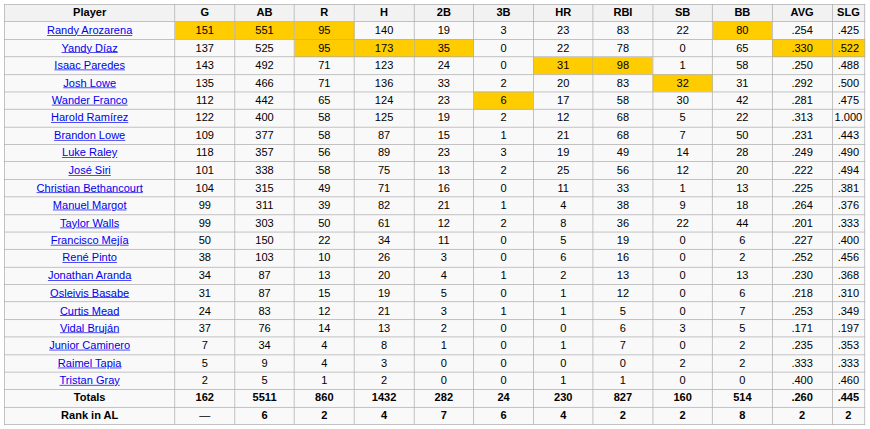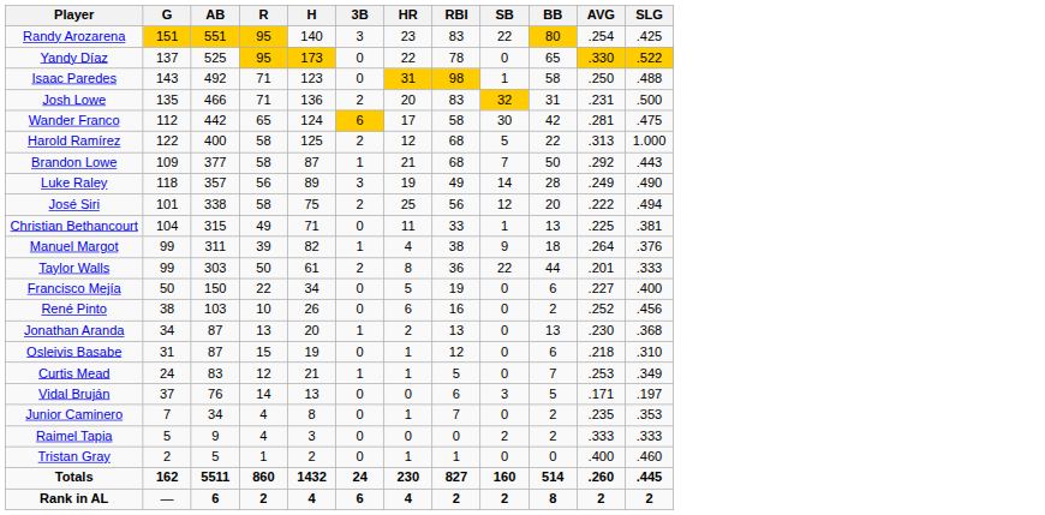 <table class=wikitable style="text-align:center">
 <tr>
 <th bgcolor=#DDDDFF; width="20%">Player</th>
 <th bgcolor=#DDDDFF; width="7%">G</th>
 <th bgcolor=#DDDDFF; width="7%">AB</th>
 <th bgcolor=#DDDDFF; width="7%">R</th>
 <th bgcolor=#DDDDFF; width="7%">H</th>
-<th bgcolor=#DDDDFF; width="7%">2B</th>
 <th bgcolor=#DDDDFF; width="7%">3B</th>
 <th bgcolor=#DDDDFF; width="7%">HR</th>
 <th bgcolor=#DDDDFF; width="7%">RBI</th>
 <th bgcolor=#DDDDFF; width="7%">SB</th>
 <th bgcolor=#DDDDFF; width="7%">BB</th>
 <th bgcolor=#DDDDFF; width="7%">AVG</th>
 <th bgcolor=#DDDDFF; width="7%">SLG</th>
 </tr>
 <tr>
 <td><a href='#'>Randy Arozarena</a></td>
 <td bgcolor=#ffcc00>151</td>
 <td bgcolor=#ffcc00>551</td>
 <td bgcolor=#ffcc00>95</td>
 <td>140</td>
-<td>19</td>
 <td>3</td>
 <td>23</td>
 <td>83</td>
 <td>22</td>
 <td bgcolor=#ffcc00>80</td>
 <td>.254</td>
 <td>.425</td>
 </tr>
 <tr>
 <td><a href='#'>Yandy Díaz</a></td>
 <td>137</td>
 <td>525</td>
 <td bgcolor=#ffcc00>95</td>
 <td bgcolor=#ffcc00>173</td>
-<td bgcolor=#ffcc00>35</td>
 <td>0</td>
 <td>22</td>
 <td>78</td>
 <td>0</td>
 <td>65</td>
 <td bgcolor=#ffcc00>.330</td>
 <td bgcolor=#ffcc00>.522</td>
 </tr>
 <tr>
 <td><a href='#'>Isaac Paredes</a></td>
 <td>143</td>
 <td>492</td>
 <td>71</td>
 <td>123</td>
-<td>24</td>
 <td>0</td>
 <td bgcolor=#ffcc00>31</td>
 <td bgcolor=#ffcc00>98</td>
 <td>1</td>
 <td>58</td>
 <td>.250</td>
 <td>.488</td>
 </tr>
 <tr>
 <td><a href='#'>Josh Lowe</a></td>
 <td>135</td>
 <td>466</td>
 <td>71</td>
 <td>136</td>
-<td>33</td>
 <td>2</td>
 <td>20</td>
 <td>83</td>
 <td bgcolor=#ffcc00>32</td>
 <td>31</td>
-<td>.292</td>
+<td>.231</td>
 <td>.500</td>
 </tr>
 <tr>
 <td><a href='#'>Wander Franco</a></td>
 <td>112</td>
 <td>442</td>
 <td>65</td>
 <td>124</td>
-<td>23</td>
 <td bgcolor=#ffcc00>6</td>
 <td>17</td>
 <td>58</td>
 <td>30</td>
 <td>42</td>
 <td>.281</td>
 <td>.475</td>
 </tr>
 <tr>
 <td><a href='#'>Harold Ramírez</a></td>
 <td>122</td>
 <td>400</td>
 <td>58</td>
 <td>125</td>
-<td>19</td>
 <td>2</td>
 <td>12</td>
 <td>68</td>
 <td>5</td>
 <td>22</td>
 <td>.313</td>
 <td>1.000</td>
 </tr>
 <tr>
 <td><a href='#'>Brandon Lowe</a></td>
 <td>109</td>
 <td>377</td>
 <td>58</td>
 <td>87</td>
-<td>15</td>
 <td>1</td>
 <td>21</td>
 <td>68</td>
 <td>7</td>
 <td>50</td>
-<td>.231</td>
+<td>.292</td>
 <td>.443</td>
 </tr>
 <tr>
 <td><a href='#'>Luke Raley</a></td>
 <td>118</td>
 <td>357</td>
 <td>56</td>
 <td>89</td>
-<td>23</td>
 <td>3</td>
 <td>19</td>
 <td>49</td>
 <td>14</td>
 <td>28</td>
 <td>.249</td>
 <td>.490</td>
 </tr>
 <tr>
 <td><a href='#'>José Siri</a></td>
 <td>101</td>
 <td>338</td>
 <td>58</td>
 <td>75</td>
-<td>13</td>
 <td>2</td>
 <td>25</td>
 <td>56</td>
 <td>12</td>
 <td>20</td>
 <td>.222</td>
 <td>.494</td>
 </tr>
 <tr>
 <td><a href='#'>Christian Bethancourt</a></td>
 <td>104</td>
 <td>315</td>
 <td>49</td>
 <td>71</td>
-<td>16</td>
 <td>0</td>
 <td>11</td>
 <td>33</td>
 <td>1</td>
 <td>13</td>
 <td>.225</td>
 <td>.381</td>
 </tr>
 <tr>
 <td><a href='#'>Manuel Margot</a></td>
 <td>99</td>
 <td>311</td>
 <td>39</td>
 <td>82</td>
-<td>21</td>
 <td>1</td>
 <td>4</td>
 <td>38</td>
 <td>9</td>
 <td>18</td>
 <td>.264</td>
 <td>.376</td>
 </tr>
 <tr>
 <td><a href='#'>Taylor Walls</a></td>
 <td>99</td>
 <td>303</td>
 <td>50</td>
 <td>61</td>
-<td>12</td>
 <td>2</td>
 <td>8</td>
 <td>36</td>
 <td>22</td>
 <td>44</td>
 <td>.201</td>
 <td>.333</td>
 </tr>
 <tr>
 <td><a href='#'>Francisco Mejía</a></td>
 <td>50</td>
 <td>150</td>
 <td>22</td>
 <td>34</td>
-<td>11</td>
 <td>0</td>
 <td>5</td>
 <td>19</td>
 <td>0</td>
 <td>6</td>
 <td>.227</td>
 <td>.400</td>
 </tr>
 <tr>
 <td><a href='#'>René Pinto</a></td>
 <td>38</td>
 <td>103</td>
 <td>10</td>
 <td>26</td>
-<td>3</td>
 <td>0</td>
 <td>6</td>
 <td>16</td>
 <td>0</td>
 <td>2</td>
 <td>.252</td>
 <td>.456</td>
 </tr>
 <tr>
 <td><a href='#'>Jonathan Aranda</a></td>
 <td>34</td>
 <td>87</td>
 <td>13</td>
 <td>20</td>
-<td>4</td>
 <td>1</td>
 <td>2</td>
 <td>13</td>
 <td>0</td>
 <td>13</td>
 <td>.230</td>
 <td>.368</td>
 </tr>
 <tr>
 <td><a href='#'>Osleivis Basabe</a></td>
 <td>31</td>
 <td>87</td>
 <td>15</td>
 <td>19</td>
-<td>5</td>
 <td>0</td>
 <td>1</td>
 <td>12</td>
 <td>0</td>
 <td>6</td>
 <td>.218</td>
 <td>.310</td>
 </tr>
 <tr>
 <td><a href='#'>Curtis Mead</a></td>
 <td>24</td>
 <td>83</td>
 <td>12</td>
 <td>21</td>
-<td>3</td>
 <td>1</td>
 <td>1</td>
 <td>5</td>
 <td>0</td>
 <td>7</td>
 <td>.253</td>
 <td>.349</td>
 </tr>
 <tr>
 <td><a href='#'>Vidal Bruján</a></td>
 <td>37</td>
 <td>76</td>
 <td>14</td>
 <td>13</td>
-<td>2</td>
 <td>0</td>
 <td>0</td>
 <td>6</td>
 <td>3</td>
 <td>5</td>
 <td>.171</td>
 <td>.197</td>
 </tr>
 <tr>
 <td><a href='#'>Junior Caminero</a></td>
 <td>7</td>
 <td>34</td>
 <td>4</td>
 <td>8</td>
-<td>1</td>
 <td>0</td>
 <td>1</td>
 <td>7</td>
 <td>0</td>
 <td>2</td>
 <td>.235</td>
 <td>.353</td>
 </tr>
 <tr>
 <td><a href='#'>Raimel Tapia</a></td>
 <td>5</td>
 <td>9</td>
 <td>4</td>
 <td>3</td>
 <td>0</td>
 <td>0</td>
 <td>0</td>
-<td>0</td>
 <td>2</td>
 <td>2</td>
 <td>.333</td>
 <td>.333</td>
 </tr>
 <tr>
 <td><a href='#'>Tristan Gray</a></td>
 <td>2</td>
 <td>5</td>
 <td>1</td>
 <td>2</td>
-<td>0</td>
 <td>0</td>
 <td>1</td>
 <td>1</td>
 <td>0</td>
 <td>0</td>
 <td>.400</td>
 <td>.460</td>
 </tr>
 <tr>
 <td><strong>Totals</strong></td>
 <td><strong>162</strong></td>
 <td><strong>5511</strong></td>
 <td><strong>860</strong></td>
 <td><strong>1432</strong></td>
-<td><strong>282</strong></td>
 <td><strong>24</strong></td>
 <td><strong>230</strong></td>
 <td><strong>827</strong></td>
 <td><strong>160</strong></td>
 <td><strong>514</strong></td>
 <td><strong>.260</strong></td>
 <td><strong>.445</strong></td>
 </tr>
 <tr>
 <td><strong>Rank in AL</strong></td>
 <td>—</td>
 <td><strong>6</strong></td>
 <td><strong>2</strong></td>
 <td><strong>4</strong></td>
-<td><strong>7</strong></td>
 <td><strong>6</strong></td>
 <td><strong>4</strong></td>
 <td><strong>2</strong></td>
 <td><strong>2</strong></td>
 <td><strong>8</strong></td>
 <td><strong>2</strong></td>
 <td><strong>2</strong></td>
 </tr>
 </table>
